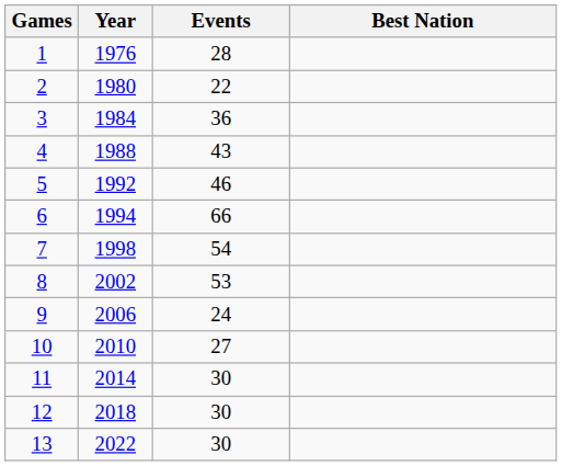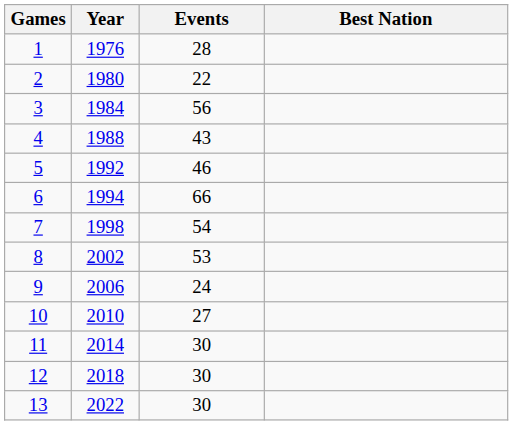 <table class=wikitable>
 <tr>
 <th width=50>Games</th>
 <th width=50>Year</th>
 <th width=100>Events</th>
 <th width=200>Best Nation</th>
 </tr>
 <tr>
 <td align=center><a href='#'>1</a></td>
 <td align=center><a href='#'>1976</a></td>
 <td align=center>28</td>
 <td></td>
 </tr>
 <tr>
 <td align=center><a href='#'>2</a></td>
 <td align=center><a href='#'>1980</a></td>
 <td align=center>22</td>
 <td></td>
 </tr>
 <tr>
 <td align=center><a href='#'>3</a></td>
 <td align=center><a href='#'>1984</a></td>
-<td align=center>36</td>
+<td align=center>56</td>
 <td></td>
 </tr>
 <tr>
 <td align=center><a href='#'>4</a></td>
 <td align=center><a href='#'>1988</a></td>
 <td align=center>43</td>
 <td></td>
 </tr>
 <tr>
 <td align=center><a href='#'>5</a></td>
 <td align=center><a href='#'>1992</a></td>
 <td align=center>46</td>
 <td></td>
 </tr>
 <tr>
 <td align=center><a href='#'>6</a></td>
 <td align=center><a href='#'>1994</a></td>
 <td align=center>66</td>
 <td></td>
 </tr>
 <tr>
 <td align=center><a href='#'>7</a></td>
 <td align=center><a href='#'>1998</a></td>
 <td align=center>54</td>
 <td></td>
 </tr>
 <tr>
 <td align=center><a href='#'>8</a></td>
 <td align=center><a href='#'>2002</a></td>
 <td align=center>53</td>
 <td></td>
 </tr>
 <tr>
 <td align=center><a href='#'>9</a></td>
 <td align=center><a href='#'>2006</a></td>
 <td align=center>24</td>
 <td></td>
 </tr>
 <tr>
 <td align=center><a href='#'>10</a></td>
 <td align=center><a href='#'>2010</a></td>
 <td align=center>27</td>
 <td></td>
 </tr>
 <tr>
 <td align=center><a href='#'>11</a></td>
 <td align=center><a href='#'>2014</a></td>
 <td align=center>30</td>
 <td></td>
 </tr>
 <tr>
 <td align=center><a href='#'>12</a></td>
 <td align=center><a href='#'>2018</a></td>
 <td align=center>30</td>
 <td></td>
 </tr>
 <tr>
 <td align=center><a href='#'>13</a></td>
 <td align=center><a href='#'>2022</a></td>
 <td align=center>30</td>
 <td></td>
 </tr>
 </table>
